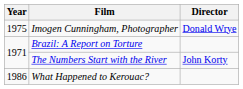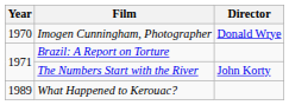 <table class="wikitable">
 <tr>
 <th>Year</th>
 <th>Film</th>
 <th>Director</th>
 </tr>
 <tr>
-<td>1975</td>
+<td>1970</td>
 <td><em>Imogen Cunningham, Photographer</em></td>
 <td><a href='#'>Donald Wrye</a></td>
 </tr>
 <tr>
 <td rowspan=2>1971</td>
 <td><em><a href='#'>Brazil: A Report on Torture</a></em></td>
 <td></td>
 </tr>
 <tr>
 <td><em><a href='#'>The Numbers Start with the River</a></em></td>
 <td><a href='#'>John Korty</a></td>
 </tr>
 <tr>
-<td>1986</td>
+<td>1989</td>
 <td><em>What Happened to Kerouac?</em></td>
 <td></td>
 </tr>
 </table>
